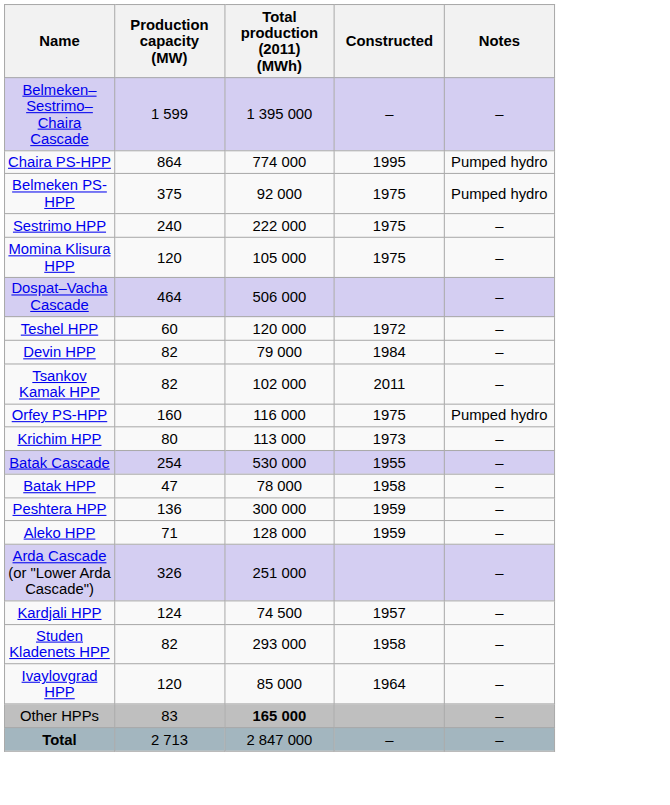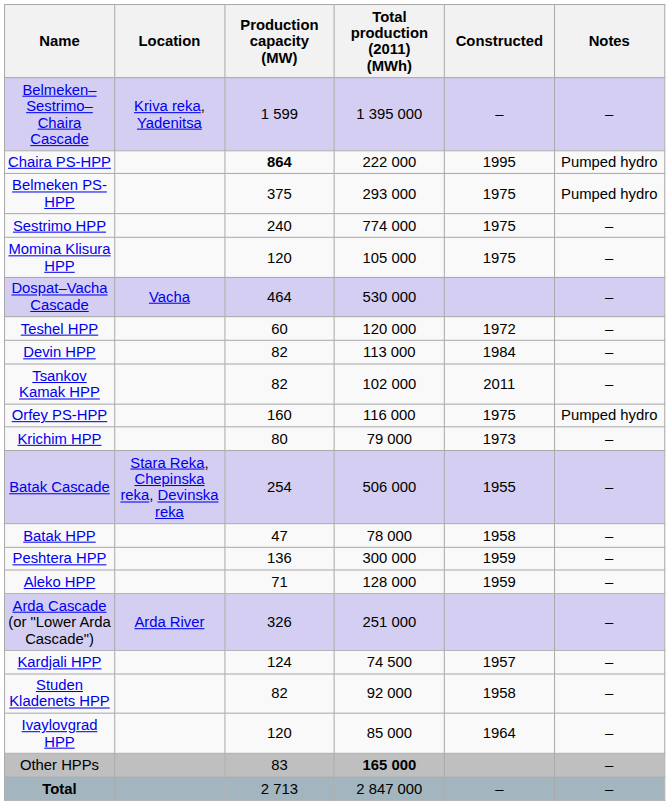 <table class="wikitable sortable" style="text-align:center; font-size:90%;">
 <tr>
 <th width="100" align="center">Name</th>
+<th width="100" align="center">Location</th>
 <th width="100" align="center">Production capacity<br>(MW)</th>
 <th width="100" align="center">Total production (2011)<br>(MWh)</th>
 <th width="100" align="center">Constructed</th>
 <th width="100" align="center">Notes</th>
 </tr>
 <tr>
 <td style="background:#D4CEF2;"><a href='#'>Belmeken–Sestrimo–Chaira Cascade</a></td>
+<td style="background:#D4CEF2;"><a href='#'>Kriva reka</a>, <a href='#'>Yadenitsa</a></td>
 <td style="background:#D4CEF2;">1 599</td>
 <td style="background:#D4CEF2;">1 395 000</td>
 <td style="background:#D4CEF2;">–</td>
 <td style="background:#D4CEF2;">–</td>
 </tr>
 <tr>
 <td><a href='#'>Chaira PS-HPP</a></td>
-<td>864</td>
-<td>774 000</td>
+<td></td>
+<td><strong>864</strong></td>
+<td>222 000</td>
 <td>1995</td>
 <td>Pumped hydro</td>
 </tr>
 <tr>
 <td><a href='#'>Belmeken PS-HPP</a></td>
+<td></td>
 <td>375</td>
-<td>92 000</td>
+<td>293 000</td>
 <td>1975</td>
 <td>Pumped hydro</td>
 </tr>
 <tr>
 <td><a href='#'>Sestrimo HPP</a></td>
+<td></td>
 <td>240</td>
-<td>222 000</td>
+<td>774 000</td>
 <td>1975</td>
 <td>–</td>
 </tr>
 <tr>
 <td><a href='#'>Momina Klisura HPP</a></td>
+<td></td>
 <td>120</td>
 <td>105 000</td>
 <td>1975</td>
 <td>–</td>
 </tr>
 <tr>
 <td style="background:#D4CEF2;"><a href='#'>Dospat–Vacha Cascade</a></td>
+<td style="background:#D4CEF2;"><a href='#'>Vacha</a></td>
 <td style="background:#D4CEF2;">464</td>
-<td style="background:#D4CEF2;">506 000</td>
+<td style="background:#D4CEF2;">530 000</td>
 <td style="background:#D4CEF2;"></td>
 <td style="background:#D4CEF2;">–</td>
 </tr>
 <tr>
 <td><a href='#'>Teshel HPP</a></td>
+<td></td>
 <td>60</td>
 <td>120 000</td>
 <td>1972</td>
 <td>–</td>
 </tr>
 <tr>
 <td><a href='#'>Devin HPP</a></td>
+<td></td>
 <td>82</td>
-<td>79 000</td>
+<td>113 000</td>
 <td>1984</td>
 <td>–</td>
 </tr>
 <tr>
 <td><a href='#'>Tsankov Kamak HPP</a></td>
+<td></td>
 <td>82</td>
 <td>102 000</td>
 <td>2011</td>
 <td>–</td>
 </tr>
 <tr>
 <td><a href='#'>Orfey PS-HPP</a></td>
+<td></td>
 <td>160</td>
 <td>116 000</td>
 <td>1975</td>
 <td>Pumped hydro</td>
 </tr>
 <tr>
 <td><a href='#'>Krichim HPP</a></td>
+<td></td>
 <td>80</td>
-<td>113 000</td>
+<td>79 000</td>
 <td>1973</td>
 <td>–</td>
 </tr>
 <tr>
 <td style="background:#D4CEF2;"><a href='#'>Batak Cascade</a></td>
+<td style="background:#D4CEF2;"><a href='#'>Stara Reka</a>, <a href='#'>Chepinska reka</a>, <a href='#'>Devinska reka</a></td>
 <td style="background:#D4CEF2;">254</td>
-<td style="background:#D4CEF2;">530 000</td>
+<td style="background:#D4CEF2;">506 000</td>
 <td style="background:#D4CEF2;">1955</td>
 <td style="background:#D4CEF2;">–</td>
 </tr>
 <tr>
 <td><a href='#'>Batak HPP</a></td>
+<td></td>
 <td>47</td>
 <td>78 000</td>
 <td>1958</td>
 <td>–</td>
 </tr>
 <tr>
 <td><a href='#'>Peshtera HPP</a></td>
+<td></td>
 <td>136</td>
 <td>300 000</td>
 <td>1959</td>
 <td>–</td>
 </tr>
 <tr>
 <td><a href='#'>Aleko HPP</a></td>
+<td></td>
 <td>71</td>
 <td>128 000</td>
 <td>1959</td>
 <td>–</td>
 </tr>
 <tr>
 <td style="background:#D4CEF2;"><a href='#'>Arda Cascade</a> (or "Lower Arda Cascade")</td>
+<td style="background:#D4CEF2;"><a href='#'>Arda River</a></td>
 <td style="background:#D4CEF2;">326</td>
 <td style="background:#D4CEF2;">251 000</td>
 <td style="background:#D4CEF2;"></td>
 <td style="background:#D4CEF2;">–</td>
 </tr>
 <tr>
 <td><a href='#'>Kardjali HPP</a></td>
+<td></td>
 <td>124</td>
 <td>74 500</td>
 <td>1957</td>
 <td>–</td>
 </tr>
 <tr>
 <td><a href='#'>Studen Kladenets HPP</a></td>
+<td></td>
 <td>82</td>
-<td>293 000</td>
+<td>92 000</td>
 <td>1958</td>
 <td>–</td>
 </tr>
 <tr>
 <td><a href='#'>Ivaylovgrad HPP</a></td>
+<td></td>
 <td>120</td>
 <td>85 000</td>
 <td>1964</td>
 <td>–</td>
 </tr>
 <tr>
 <td style="background:#BFBFBF;">Other HPPs</td>
+<td style="background:#BFBFBF;"></td>
 <td style="background:#BFBFBF;">83</td>
 <td style="background:#BFBFBF;"><strong>165 000</strong></td>
 <td style="background:#BFBFBF;"></td>
 <td style="background:#BFBFBF;">–</td>
 </tr>
 <tr>
 <td style="background:#A3B6BF;"><strong>Total</strong></td>
+<td style="background:#A3B6BF;"></td>
 <td style="background:#A3B6BF;">2 713</td>
 <td style="background:#A3B6BF;">2 847 000</td>
 <td style="background:#A3B6BF;">–</td>
 <td style="background:#A3B6BF;">–</td>
 </tr>
 </table>
